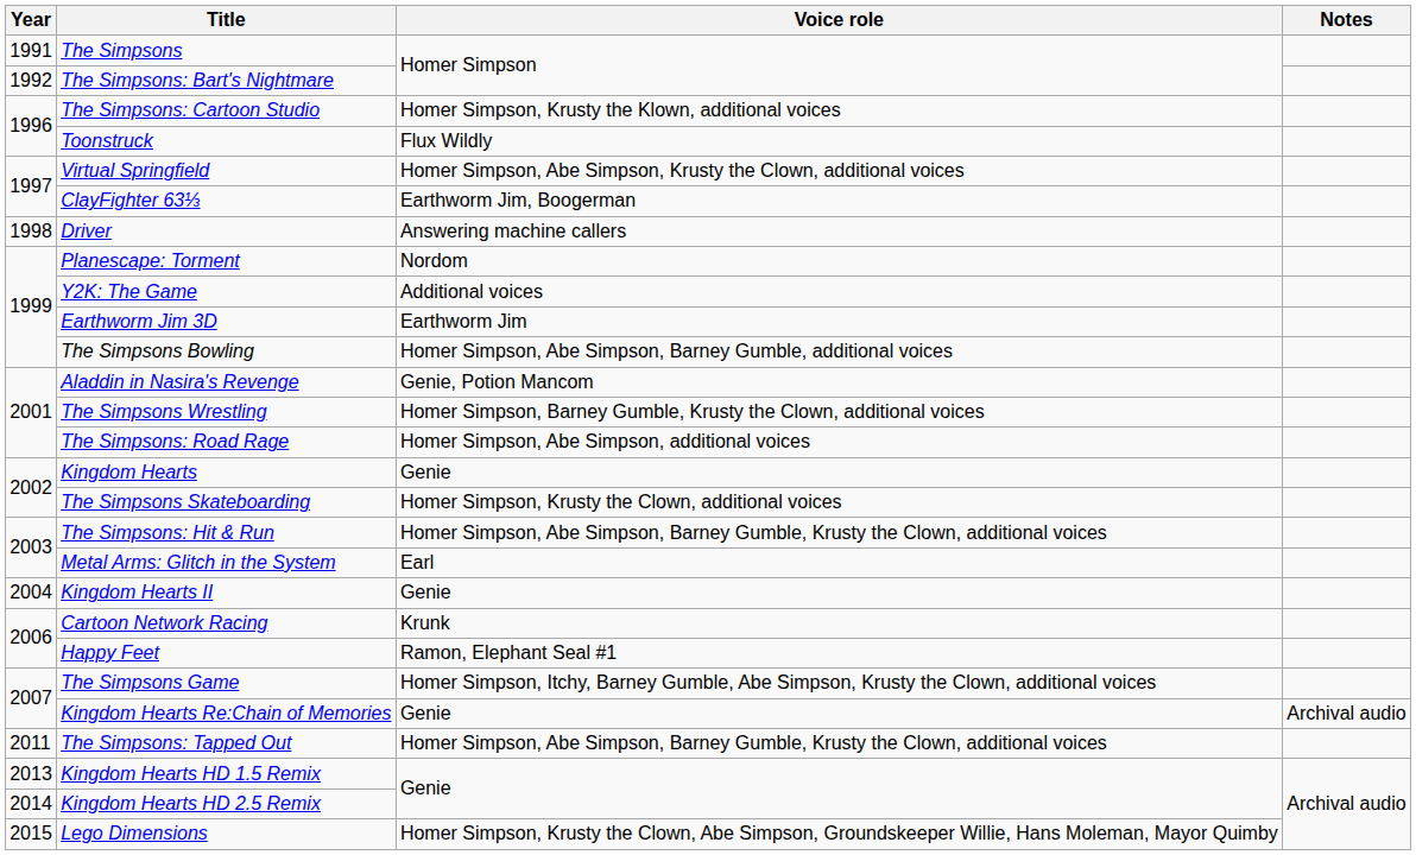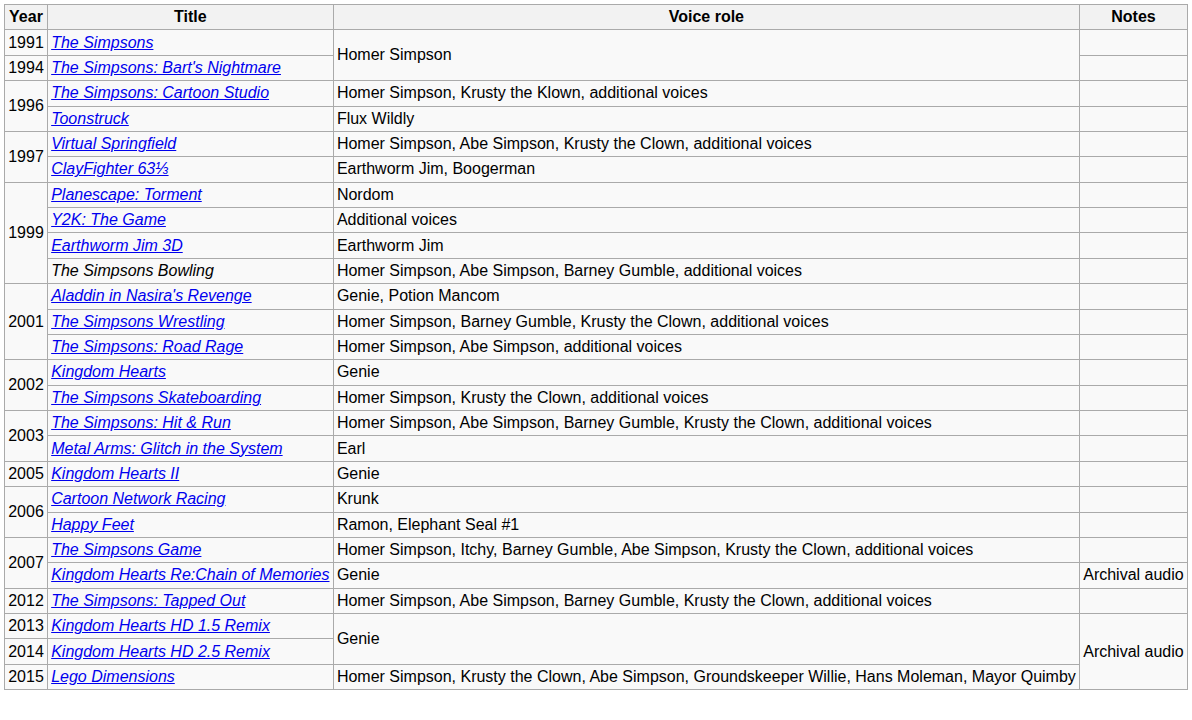 <table class="wikitable sortable">
 <tr>
 <th>Year</th>
 <th>Title</th>
 <th>Voice role</th>
 <th class="unsortable">Notes</th>
 </tr>
 <tr>
 <td>1991</td>
 <td data-sort-value="Simpsons, The"><em><a href='#'>The Simpsons</a></em></td>
 <td rowspan="2">Homer Simpson</td>
 <td></td>
 </tr>
 <tr>
-<td>1992</td>
+<td>1994</td>
 <td data-sort-value="Simpsons: Bart's Nightmare, The"><em><a href='#'>The Simpsons: Bart's Nightmare</a></em></td>
 <td></td>
 </tr>
 <tr>
 <td rowspan="2">1996</td>
 <td data-sort-value="Simpsons: Cartoon Studio, The"><em><a href='#'>The Simpsons: Cartoon Studio</a></em></td>
 <td>Homer Simpson, Krusty the Klown, additional voices</td>
 <td></td>
 </tr>
 <tr>
 <td><em><a href='#'>Toonstruck</a></em></td>
 <td>Flux Wildly</td>
 <td></td>
 </tr>
 <tr>
 <td rowspan="2">1997</td>
 <td><em><a href='#'>Virtual Springfield</a></em></td>
 <td>Homer Simpson, Abe Simpson, Krusty the Clown, additional voices</td>
 <td></td>
 </tr>
 <tr>
 <td><em><a href='#'>ClayFighter 63⅓</a></em></td>
 <td>Earthworm Jim, Boogerman</td>
-<td></td>
-</tr>
-<tr>
-<td>1998</td>
-<td><em><a href='#'>Driver</a></em></td>
-<td>Answering machine callers</td>
 <td></td>
 </tr>
 <tr>
 <td rowspan="4">1999</td>
 <td><em><a href='#'>Planescape: Torment</a></em></td>
 <td>Nordom</td>
 <td></td>
 </tr>
 <tr>
 <td><em><a href='#'>Y2K: The Game</a></em></td>
 <td>Additional voices</td>
 <td></td>
 </tr>
 <tr>
 <td><em><a href='#'>Earthworm Jim 3D</a></em></td>
 <td>Earthworm Jim</td>
 <td></td>
 </tr>
 <tr>
 <td data-sort-value="Simpsons Bowling, The"><em>The Simpsons Bowling</em></td>
 <td>Homer Simpson, Abe Simpson, Barney Gumble, additional voices</td>
 <td></td>
 </tr>
 <tr>
 <td rowspan="3">2001</td>
 <td><em><a href='#'>Aladdin in Nasira's Revenge</a></em></td>
 <td>Genie, Potion Mancom</td>
 <td></td>
 </tr>
 <tr>
 <td data-sort-value="Simpsons Wrestling, The"><em><a href='#'>The Simpsons Wrestling</a></em></td>
 <td>Homer Simpson, Barney Gumble, Krusty the Clown, additional voices</td>
 <td></td>
 </tr>
 <tr>
 <td data-sort-value="Simpsons: Road Rage, The"><em><a href='#'>The Simpsons: Road Rage</a></em></td>
 <td>Homer Simpson, Abe Simpson, additional voices</td>
 <td></td>
 </tr>
 <tr>
 <td rowspan="2">2002</td>
 <td><em><a href='#'>Kingdom Hearts</a></em></td>
 <td>Genie</td>
 <td></td>
 </tr>
 <tr>
 <td data-sort-value="Simpsons Skateboarding, The"><em><a href='#'>The Simpsons Skateboarding</a></em></td>
 <td>Homer Simpson, Krusty the Clown, additional voices</td>
 <td></td>
 </tr>
 <tr>
 <td rowspan="2">2003</td>
 <td data-sort-value="Simpsons: Hit & Run, The"><em><a href='#'>The Simpsons: Hit & Run</a></em></td>
 <td>Homer Simpson, Abe Simpson, Barney Gumble, Krusty the Clown, additional voices</td>
 <td></td>
 </tr>
 <tr>
 <td><em><a href='#'>Metal Arms: Glitch in the System</a></em></td>
 <td>Earl</td>
 <td></td>
 </tr>
 <tr>
-<td>2004</td>
+<td>2005</td>
 <td><em><a href='#'>Kingdom Hearts II</a></em></td>
 <td>Genie</td>
 <td></td>
 </tr>
 <tr>
 <td rowspan="2">2006</td>
 <td><em><a href='#'>Cartoon Network Racing</a></em></td>
 <td>Krunk</td>
 <td></td>
 </tr>
 <tr>
 <td><em><a href='#'>Happy Feet</a></em></td>
 <td>Ramon, Elephant Seal #1</td>
 <td></td>
 </tr>
 <tr>
 <td rowspan="2">2007</td>
 <td data-sort-value="Simpsons Game, The"><em><a href='#'>The Simpsons Game</a></em></td>
 <td>Homer Simpson, Itchy, Barney Gumble, Abe Simpson, Krusty the Clown, additional voices</td>
 <td></td>
 </tr>
 <tr>
 <td><em><a href='#'>Kingdom Hearts Re:Chain of Memories</a></em></td>
 <td>Genie</td>
 <td>Archival audio</td>
 </tr>
 <tr>
-<td>2011</td>
+<td>2012</td>
 <td data-sort-value="Simpsons: Tapped Out, The"><em><a href='#'>The Simpsons: Tapped Out</a></em></td>
 <td>Homer Simpson, Abe Simpson, Barney Gumble, Krusty the Clown, additional voices</td>
 <td></td>
 </tr>
 <tr>
 <td>2013</td>
 <td><em><a href='#'>Kingdom Hearts HD 1.5 Remix</a></em></td>
 <td rowspan="2">Genie</td>
 <td rowspan="3">Archival audio</td>
 </tr>
 <tr>
 <td>2014</td>
 <td><em><a href='#'>Kingdom Hearts HD 2.5 Remix</a></em></td>
 </tr>
 <tr>
 <td>2015</td>
 <td><em><a href='#'>Lego Dimensions</a></em></td>
 <td>Homer Simpson, Krusty the Clown, Abe Simpson, Groundskeeper Willie, Hans Moleman, Mayor Quimby</td>
 </tr>
 </table>
